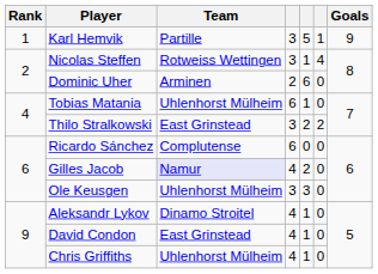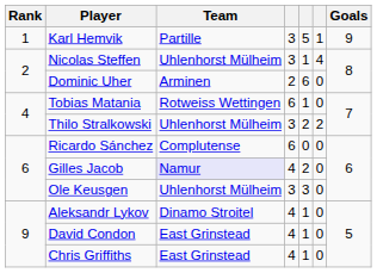 <table class="wikitable" style="text-align:center">
 <tr>
 <th>Rank</th>
 <th>Player</th>
 <th>Team</th>
 <th></th>
 <th></th>
 <th></th>
 <th>Goals</th>
 </tr>
 <tr>
 <td>1</td>
 <td align=left> <a href='#'>Karl Hemvik</a></td>
 <td align=left> <a href='#'>Partille</a></td>
 <td>3</td>
 <td>5</td>
 <td>1</td>
 <td>9</td>
 </tr>
 <tr>
 <td rowspan=2>2</td>
 <td align=left> <a href='#'>Nicolas Steffen</a></td>
-<td align=left> <a href='#'>Rotweiss Wettingen</a></td>
+<td align=left> <a href='#'>Uhlenhorst Mülheim</a></td>
 <td>3</td>
 <td>1</td>
 <td>4</td>
 <td rowspan=2>8</td>
 </tr>
 <tr>
 <td align=left> <a href='#'>Dominic Uher</a></td>
 <td align=left> <a href='#'>Arminen</a></td>
 <td>2</td>
 <td>6</td>
 <td>0</td>
 </tr>
 <tr>
 <td rowspan=2>4</td>
 <td align=left> <a href='#'>Tobias Matania</a></td>
-<td align=left> <a href='#'>Uhlenhorst Mülheim</a></td>
+<td align=left> <a href='#'>Rotweiss Wettingen</a></td>
 <td>6</td>
 <td>1</td>
 <td>0</td>
 <td rowspan=2>7</td>
 </tr>
 <tr>
 <td align=left> <a href='#'>Thilo Stralkowski</a></td>
-<td align=left> <a href='#'>East Grinstead</a></td>
+<td align=left> <a href='#'>Uhlenhorst Mülheim</a></td>
 <td>3</td>
 <td>2</td>
 <td>2</td>
 </tr>
 <tr>
 <td rowspan=3>6</td>
 <td align=left> <a href='#'>Ricardo Sánchez</a></td>
 <td align=left> <a href='#'>Complutense</a></td>
 <td>6</td>
 <td>0</td>
 <td>0</td>
 <td rowspan=3>6</td>
 </tr>
 <tr>
 <td align=left> <a href='#'>Gilles Jacob</a></td>
 <td align=left style="background: lavender;"> <a href='#'>Namur</a></td>
 <td>4</td>
 <td>2</td>
 <td>0</td>
 </tr>
 <tr>
 <td align=left> <a href='#'>Ole Keusgen</a></td>
 <td align=left> <a href='#'>Uhlenhorst Mülheim</a></td>
 <td>3</td>
 <td>3</td>
 <td>0</td>
 </tr>
 <tr>
 <td rowspan=3>9</td>
 <td align=left> <a href='#'>Aleksandr Lykov</a></td>
 <td align=left> <a href='#'>Dinamo Stroitel</a></td>
 <td>4</td>
 <td>1</td>
 <td>0</td>
 <td rowspan=3>5</td>
 </tr>
 <tr>
 <td align=left> <a href='#'>David Condon</a></td>
 <td align=left> <a href='#'>East Grinstead</a></td>
 <td>4</td>
 <td>1</td>
 <td>0</td>
 </tr>
 <tr>
 <td align=left> <a href='#'>Chris Griffiths</a></td>
-<td align=left> <a href='#'>Uhlenhorst Mülheim</a></td>
+<td align=left> <a href='#'>East Grinstead</a></td>
 <td>4</td>
 <td>1</td>
 <td>0</td>
 </tr>
 </table>
